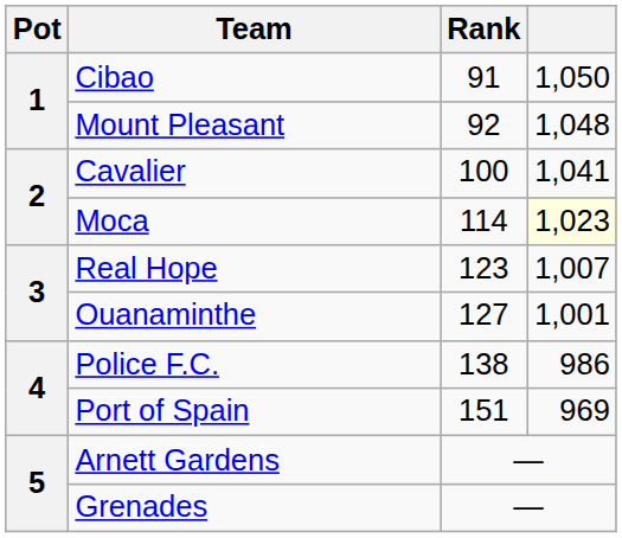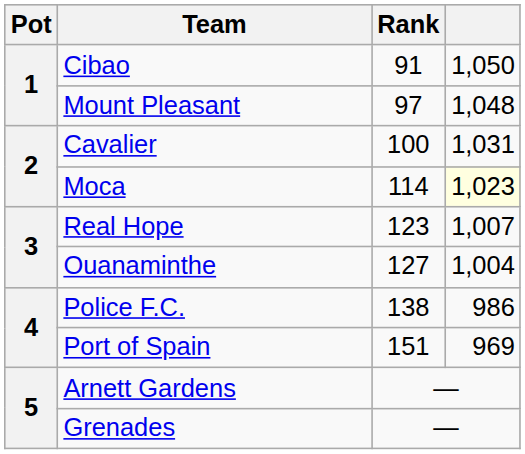 <table class="wikitable" style="text-align:center">
 <tr>
 <th>Pot</th>
 <th width="190">Team</th>
 <th>Rank</th>
 <th></th>
 </tr>
 <tr>
 <th rowspan="2">1</th>
 <td style="text-align:left"> <a href='#'>Cibao</a></td>
 <td>91</td>
 <td style="text-align:right">1,050</td>
 </tr>
 <tr>
 <td style="text-align:left"> <a href='#'>Mount Pleasant</a></td>
-<td>92</td>
+<td>97</td>
 <td style="text-align:right">1,048</td>
 </tr>
 <tr>
 <th rowspan="2">2</th>
 <td style="text-align:left"> <a href='#'>Cavalier</a></td>
 <td>100</td>
-<td style="text-align:right">1,041</td>
+<td style="text-align:right">1,031</td>
 </tr>
 <tr>
 <td style="text-align:left"> <a href='#'>Moca</a></td>
 <td>114</td>
 <td style="background: lightyellow; text-align:right">1,023</td>
 </tr>
 <tr>
 <th rowspan="2">3</th>
 <td style="text-align:left"> <a href='#'>Real Hope</a></td>
 <td>123</td>
 <td style="text-align:right">1,007</td>
 </tr>
 <tr>
 <td style="text-align:left"> <a href='#'>Ouanaminthe</a></td>
 <td>127</td>
-<td style="text-align:right">1,001</td>
+<td style="text-align:right">1,004</td>
 </tr>
 <tr>
 <th rowspan="2">4</th>
 <td style="text-align:left"> <a href='#'>Police F.C.</a></td>
 <td>138</td>
 <td style="text-align:right">986</td>
 </tr>
 <tr>
 <td style="text-align:left"> <a href='#'>Port of Spain</a></td>
 <td>151</td>
 <td style="text-align:right">969</td>
 </tr>
 <tr>
 <th rowspan="2">5</th>
 <td style="text-align:left"> <a href='#'>Arnett Gardens</a></td>
 <td colspan=2>—</td>
 </tr>
 <tr>
 <td style="text-align:left"> <a href='#'>Grenades</a></td>
 <td colspan=2>—</td>
 </tr>
 </table>
